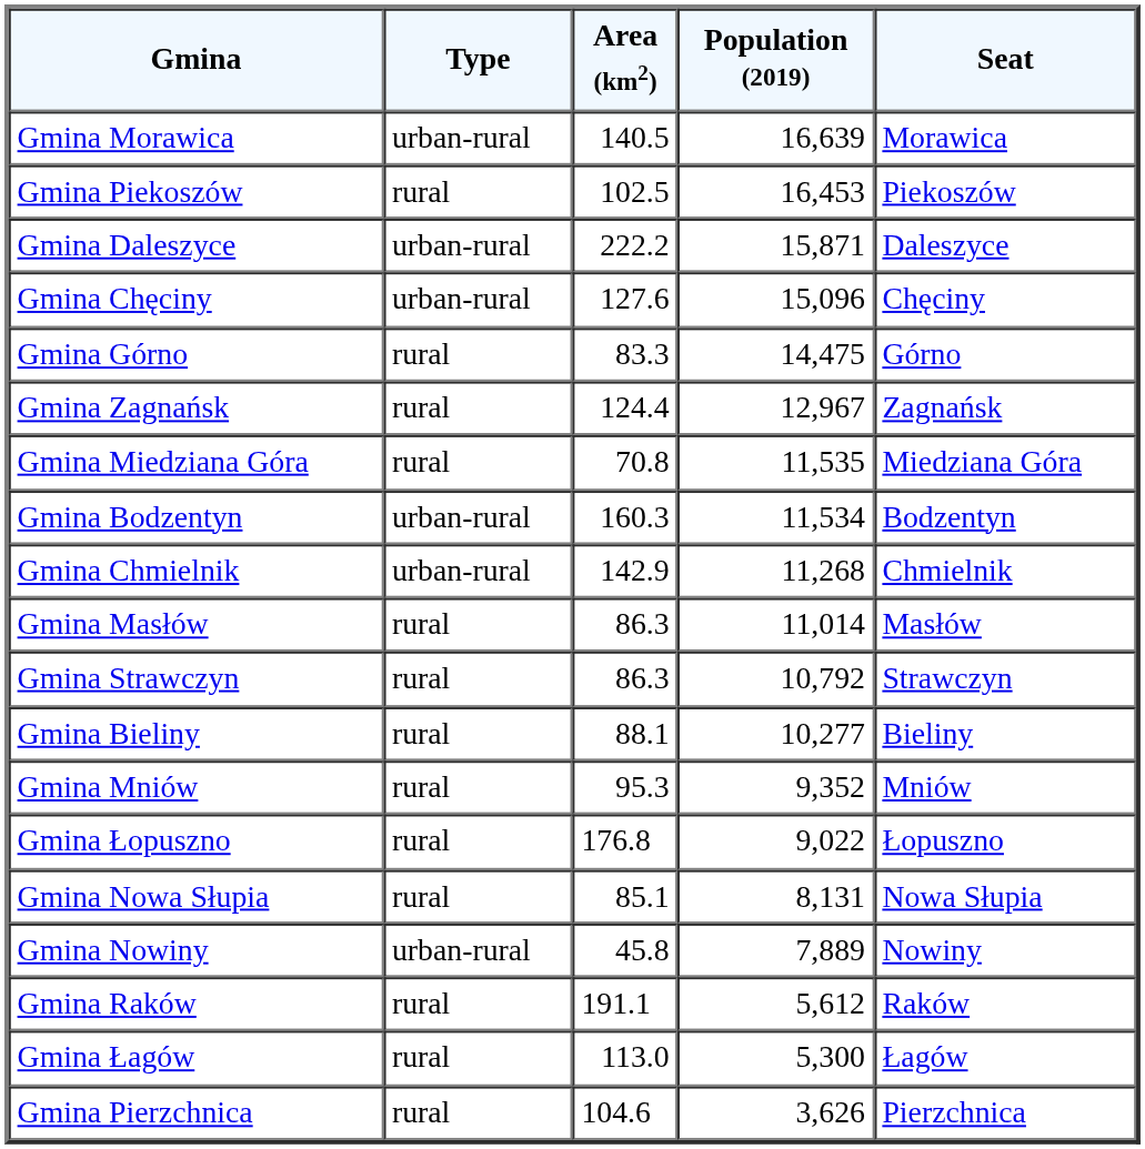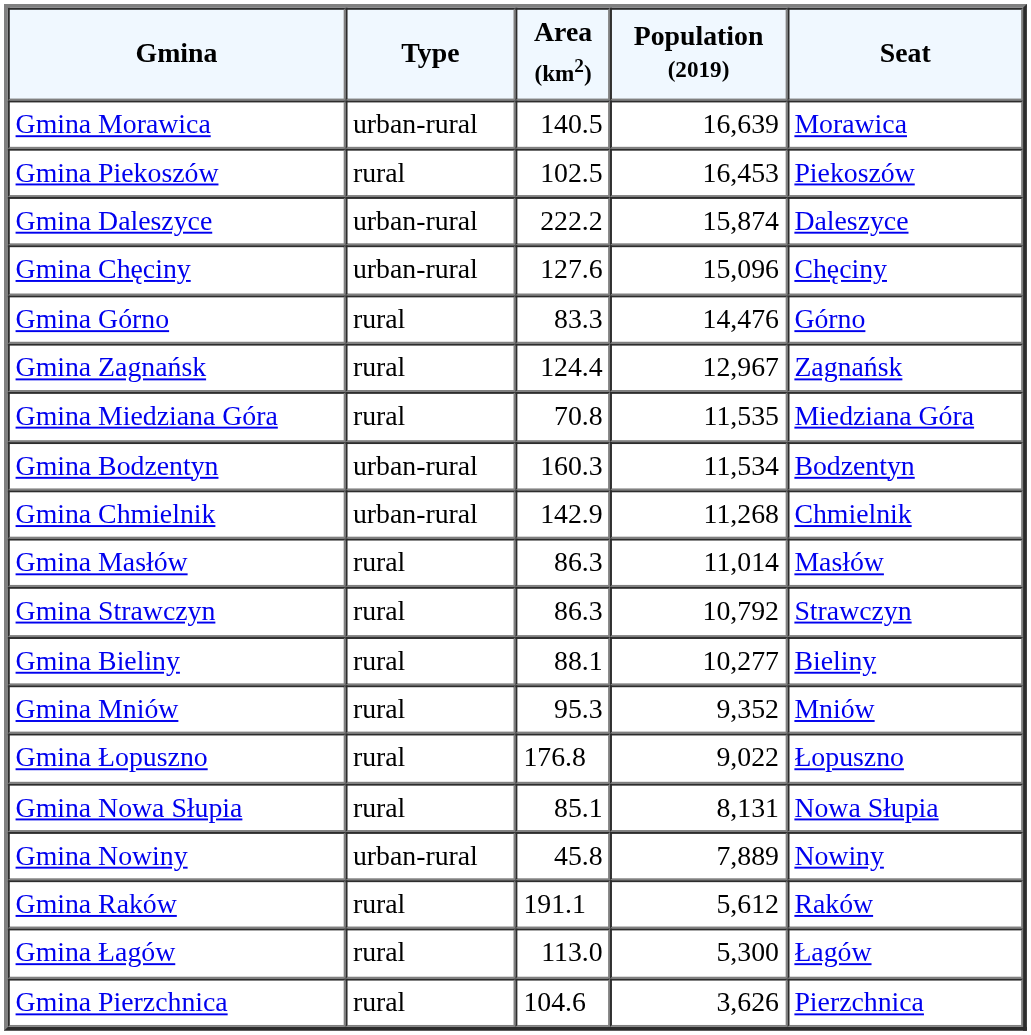 <table width="60%" border="2" cellpadding="3" cellspacing="0" style="font-size:90%;line-height:120%;">
 <tr bgcolor="F0F8FF">
 <td style="text-align:center;"><strong>Gmina</strong></td>
 <td style="text-align:center;"><strong>Type</strong></td>
 <td style="text-align:center;"><strong>Area<br><small>(km<sup>2</sup>)</small></strong></td>
 <td style="text-align:center;"><strong>Population<br><small>(2019)</small></strong></td>
 <td style="text-align:center;"><strong>Seat</strong></td>
 </tr>
 <tr>
 <td><a href='#'>Gmina Morawica</a></td>
 <td>urban-rural</td>
 <td style="text-align:right;">140.5</td>
 <td style="text-align:right;">16,639</td>
 <td><a href='#'>Morawica</a></td>
 </tr>
 <tr>
 <td><a href='#'>Gmina Piekoszów</a></td>
 <td>rural</td>
 <td style="text-align:right;">102.5</td>
 <td style="text-align:right;">16,453</td>
 <td><a href='#'>Piekoszów</a></td>
 </tr>
 <tr>
 <td><a href='#'>Gmina Daleszyce</a></td>
 <td>urban-rural</td>
 <td style="text-align:right;">222.2</td>
-<td style="text-align:right;">15,871</td>
+<td style="text-align:right;">15,874</td>
 <td><a href='#'>Daleszyce</a></td>
 </tr>
 <tr>
 <td><a href='#'>Gmina Chęciny</a></td>
 <td>urban-rural</td>
 <td style="text-align:right;">127.6</td>
 <td style="text-align:right;">15,096</td>
 <td><a href='#'>Chęciny</a></td>
 </tr>
 <tr>
 <td><a href='#'>Gmina Górno</a></td>
 <td>rural</td>
 <td style="text-align:right;">83.3</td>
-<td style="text-align:right;">14,475</td>
+<td style="text-align:right;">14,476</td>
 <td><a href='#'>Górno</a></td>
 </tr>
 <tr>
 <td><a href='#'>Gmina Zagnańsk</a></td>
 <td>rural</td>
 <td style="text-align:right;">124.4</td>
 <td style="text-align:right;">12,967</td>
 <td><a href='#'>Zagnańsk</a></td>
 </tr>
 <tr>
 <td><a href='#'>Gmina Miedziana Góra</a></td>
 <td>rural</td>
 <td style="text-align:right;">70.8</td>
 <td style="text-align:right;">11,535</td>
 <td><a href='#'>Miedziana Góra</a></td>
 </tr>
 <tr>
 <td><a href='#'>Gmina Bodzentyn</a></td>
 <td>urban-rural</td>
 <td style="text-align:right;">160.3</td>
 <td style="text-align:right;">11,534</td>
 <td><a href='#'>Bodzentyn</a></td>
 </tr>
 <tr>
 <td><a href='#'>Gmina Chmielnik</a></td>
 <td>urban-rural</td>
 <td style="text-align:right;">142.9</td>
 <td style="text-align:right;">11,268</td>
 <td><a href='#'>Chmielnik</a></td>
 </tr>
 <tr>
 <td><a href='#'>Gmina Masłów</a></td>
 <td>rural</td>
 <td style="text-align:right;">86.3</td>
 <td style="text-align:right;">11,014</td>
 <td><a href='#'>Masłów</a></td>
 </tr>
 <tr>
 <td><a href='#'>Gmina Strawczyn</a></td>
 <td>rural</td>
 <td style="text-align:right;">86.3</td>
 <td style="text-align:right;">10,792</td>
 <td><a href='#'>Strawczyn</a></td>
 </tr>
 <tr>
 <td><a href='#'>Gmina Bieliny</a></td>
 <td>rural</td>
 <td style="text-align:right;">88.1</td>
 <td style="text-align:right;">10,277</td>
 <td><a href='#'>Bieliny</a></td>
 </tr>
 <tr>
 <td><a href='#'>Gmina Mniów</a></td>
 <td>rural</td>
 <td style="text-align:right;">95.3</td>
 <td style="text-align:right;">9,352</td>
 <td><a href='#'>Mniów</a></td>
 </tr>
 <tr>
 <td><a href='#'>Gmina Łopuszno</a></td>
 <td>rural</td>
 <td>176.8</td>
 <td style="text-align:right;">9,022</td>
 <td><a href='#'>Łopuszno</a></td>
 </tr>
 <tr>
 <td><a href='#'>Gmina Nowa Słupia</a></td>
 <td>rural</td>
 <td style="text-align:right;">85.1</td>
 <td style="text-align:right;">8,131</td>
 <td><a href='#'>Nowa Słupia</a></td>
 </tr>
 <tr>
 <td><a href='#'>Gmina Nowiny</a></td>
 <td>urban-rural</td>
 <td style="text-align:right;">45.8</td>
 <td style="text-align:right;">7,889</td>
 <td><a href='#'>Nowiny</a></td>
 </tr>
 <tr>
 <td><a href='#'>Gmina Raków</a></td>
 <td>rural</td>
 <td>191.1</td>
 <td style="text-align:right;">5,612</td>
 <td><a href='#'>Raków</a></td>
 </tr>
 <tr>
 <td><a href='#'>Gmina Łagów</a></td>
 <td>rural</td>
 <td style="text-align:right;">113.0</td>
 <td style="text-align:right;">5,300</td>
 <td><a href='#'>Łagów</a></td>
 </tr>
 <tr>
 <td><a href='#'>Gmina Pierzchnica</a></td>
 <td>rural</td>
 <td>104.6</td>
 <td style="text-align:right;">3,626</td>
 <td><a href='#'>Pierzchnica</a></td>
 </tr>
 </table>
